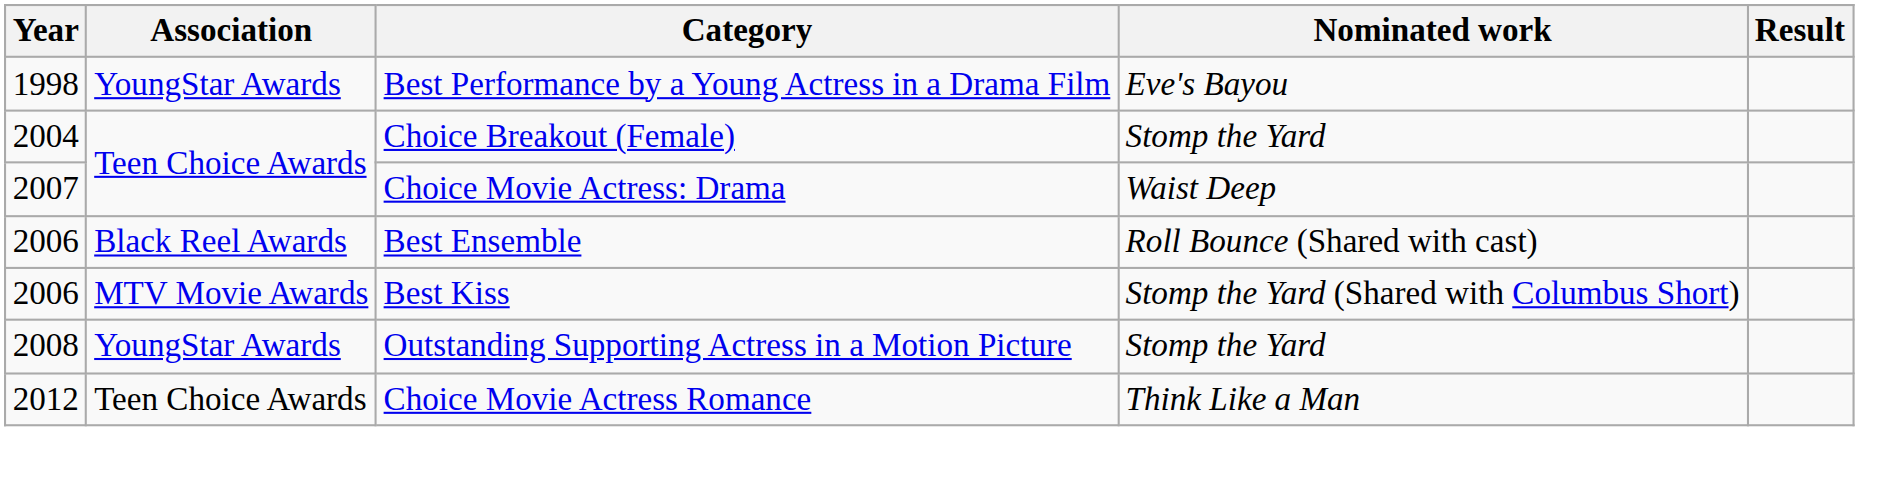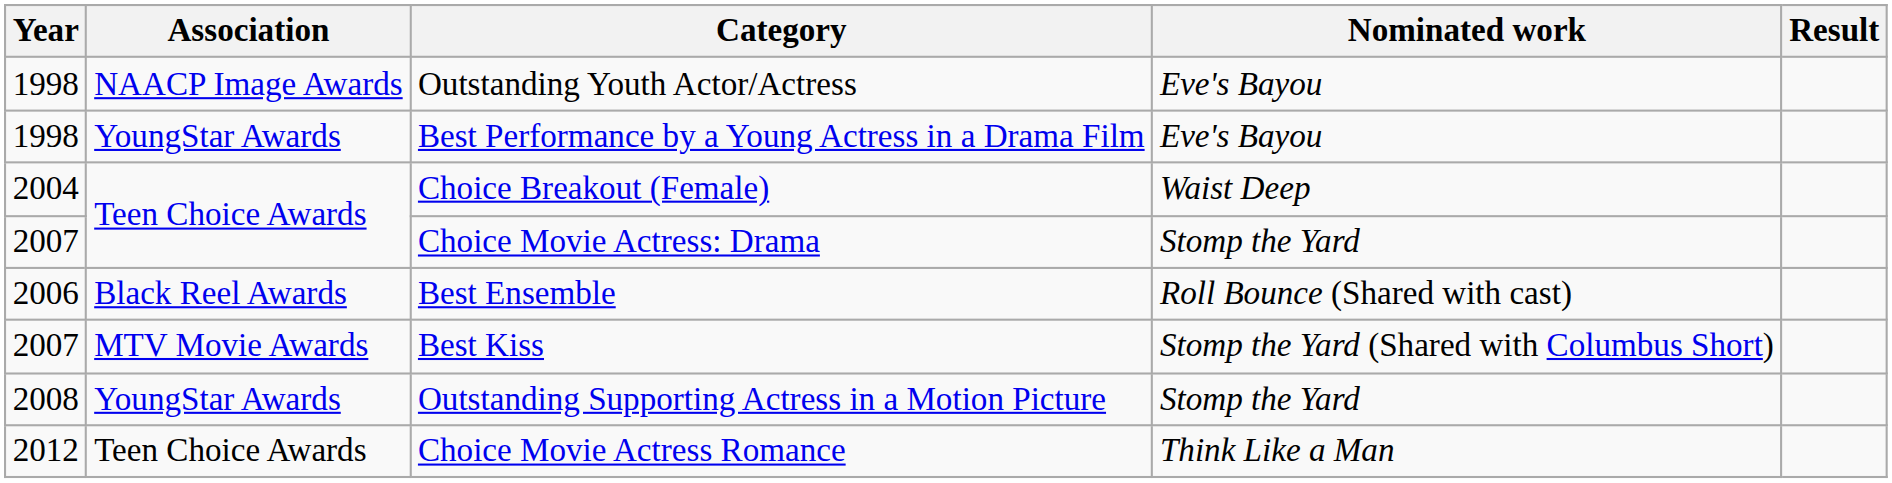 <table class="wikitable">
 <tr>
 <th>Year</th>
 <th>Association</th>
 <th>Category</th>
 <th>Nominated work</th>
 <th>Result</th>
+</tr>
+<tr>
+<td>1998</td>
+<td><a href='#'>NAACP Image Awards</a></td>
+<td>Outstanding Youth Actor/Actress</td>
+<td><em>Eve's Bayou</em></td>
+<td></td>
 </tr>
 <tr>
 <td>1998</td>
 <td><a href='#'>YoungStar Awards</a></td>
 <td><a href='#'>Best Performance by a Young Actress in a Drama Film</a></td>
 <td><em>Eve's Bayou</em></td>
 <td></td>
 </tr>
 <tr>
 <td>2004</td>
 <td rowspan="2"><a href='#'>Teen Choice Awards</a></td>
 <td><a href='#'>Choice Breakout (Female)</a></td>
-<td><em>Stomp the Yard</em></td>
+<td><em>Waist Deep</em></td>
 <td></td>
 </tr>
 <tr>
 <td>2007</td>
 <td><a href='#'>Choice Movie Actress: Drama</a></td>
-<td><em>Waist Deep</em></td>
+<td><em>Stomp the Yard</em></td>
 <td></td>
 </tr>
 <tr>
 <td>2006</td>
 <td><a href='#'>Black Reel Awards</a></td>
 <td><a href='#'>Best Ensemble</a></td>
 <td><em>Roll Bounce</em> (Shared with cast)</td>
 <td></td>
 </tr>
 <tr>
-<td>2006</td>
+<td>2007</td>
 <td><a href='#'>MTV Movie Awards</a></td>
 <td><a href='#'>Best Kiss</a></td>
 <td><em>Stomp the Yard</em> (Shared with <a href='#'>Columbus Short</a>)</td>
 <td></td>
 </tr>
 <tr>
 <td>2008</td>
 <td><a href='#'>YoungStar Awards</a></td>
 <td><a href='#'>Outstanding Supporting Actress in a Motion Picture</a></td>
 <td><em>Stomp the Yard</em></td>
 <td></td>
 </tr>
 <tr>
 <td>2012</td>
 <td>Teen Choice Awards</td>
 <td><a href='#'>Choice Movie Actress Romance</a></td>
 <td><em>Think Like a Man</em></td>
 <td></td>
 </tr>
 </table>
